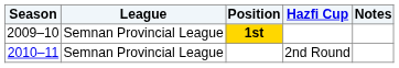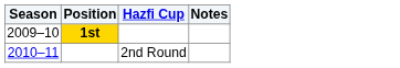 <table border="1" cellpadding="2" style="border-collapse:collapse; text-align:center; font-size:normal;">
 <tr style="background:#f0f6fa;">
 <th>Season</th>
-<th>League</th>
 <th>Position</th>
 <th><a href='#'>Hazfi Cup</a></th>
 <th>Notes</th>
 </tr>
 <tr>
 <td>2009–10</td>
-<td>Semnan Provincial League</td>
 <td bgcolor=gold><strong>1st</strong></td>
 <td></td>
 <td></td>
 </tr>
 <tr>
 <td><a href='#'>2010–11</a></td>
-<td>Semnan Provincial League</td>
 <td></td>
 <td>2nd Round</td>
 <td></td>
 </tr>
 </table>
